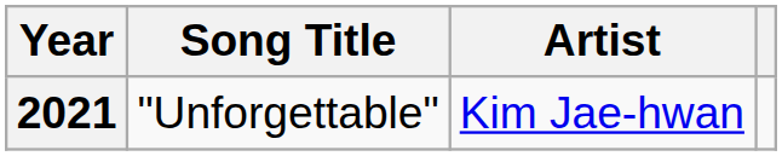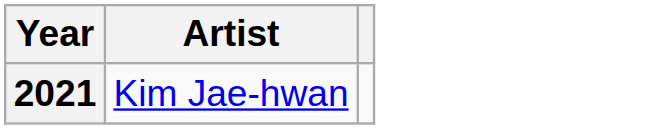 <table class="wikitable plainrowheaders">
 <tr>
 <th scope="col">Year</th>
-<th scope="col">Song Title</th>
 <th scope="col">Artist</th>
 <th scope="col" class="unsortable"></th>
 </tr>
 <tr>
 <th scope="row">2021</th>
-<td>"Unforgettable"</td>
 <td><a href='#'>Kim Jae-hwan</a></td>
 <td style="text-align:center"></td>
 </tr>
 </table>
